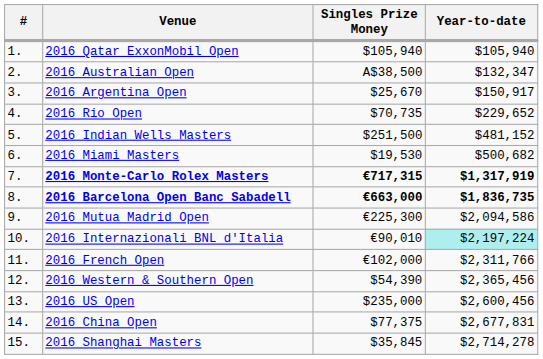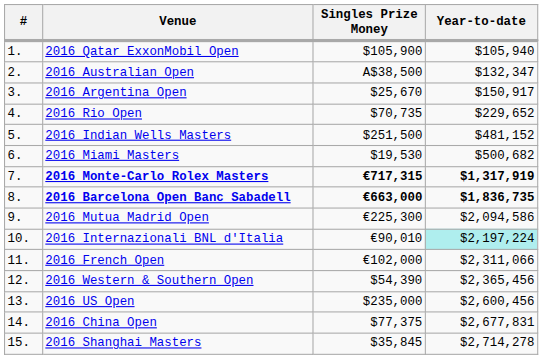 <table class="wikitable" style="font-size:90%">
 <tr>
 <th style="width:30px;">#</th>
 <th style="width:250px;">Venue</th>
 <th style="width:100px;">Singles Prize Money</th>
 <th style="width:100px;">Year-to-date</th>
 </tr>
 <tr style="text-align:center; border-bottom:3px solid darkgrey">
 </tr>
 <tr>
 <td>1.</td>
 <td><a href='#'>2016 Qatar ExxonMobil Open</a></td>
-<td style="text-align:right;">$105,940</td>
+<td style="text-align:right;">$105,900</td>
 <td style="text-align:right;">$105,940</td>
 </tr>
 <tr>
 <td>2.</td>
 <td><a href='#'>2016 Australian Open</a></td>
 <td style="text-align:right;">A$38,500</td>
 <td style="text-align:right;">$132,347</td>
 </tr>
 <tr>
 <td>3.</td>
 <td><a href='#'>2016 Argentina Open</a></td>
 <td style="text-align:right;">$25,670</td>
 <td style="text-align:right;">$150,917</td>
 </tr>
 <tr>
 <td>4.</td>
 <td><a href='#'>2016 Rio Open</a></td>
 <td style="text-align:right;">$70,735</td>
 <td style="text-align:right;">$229,652</td>
 </tr>
 <tr>
 <td>5.</td>
 <td><a href='#'>2016 Indian Wells Masters</a></td>
 <td style="text-align:right;">$251,500</td>
 <td style="text-align:right;">$481,152</td>
 </tr>
 <tr>
 <td>6.</td>
 <td><a href='#'>2016 Miami Masters</a></td>
 <td style="text-align:right;">$19,530</td>
 <td style="text-align:right;">$500,682</td>
 </tr>
 <tr>
 <td>7.</td>
 <td><strong><a href='#'>2016 Monte-Carlo Rolex Masters</a></strong></td>
 <td style="text-align:right;"><strong>€717,315</strong></td>
 <td style="text-align:right;"><strong>$1,317,919</strong></td>
 </tr>
 <tr>
 <td>8.</td>
 <td><strong><a href='#'>2016 Barcelona Open Banc Sabadell</a></strong></td>
 <td style="text-align:right;"><strong>€663,000</strong></td>
 <td style="text-align:right;"><strong>$1,836,735</strong></td>
 </tr>
 <tr>
 <td>9.</td>
 <td><a href='#'>2016 Mutua Madrid Open</a></td>
 <td style="text-align:right;">€225,300</td>
 <td style="text-align:right;">$2,094,586</td>
 </tr>
 <tr>
 <td>10.</td>
 <td><a href='#'>2016 Internazionali BNL d'Italia</a></td>
 <td style="text-align:right;">€90,010</td>
 <td :ri style="background: paleturquoise; text-align:right;">$2,197,224</td>
 </tr>
 <tr>
 <td>11.</td>
 <td><a href='#'>2016 French Open</a></td>
 <td style="text-align:right;">€102,000</td>
-<td style="text-align:right;">$2,311,766</td>
+<td style="text-align:right;">$2,311,066</td>
 </tr>
 <tr>
 <td>12.</td>
 <td><a href='#'>2016 Western & Southern Open</a></td>
 <td style="text-align:right;">$54,390</td>
 <td style="text-align:right;">$2,365,456</td>
 </tr>
 <tr>
 <td>13.</td>
 <td><a href='#'>2016 US Open</a></td>
 <td style="text-align:right;">$235,000</td>
 <td style="text-align:right;">$2,600,456</td>
 </tr>
 <tr>
 <td>14.</td>
 <td><a href='#'>2016 China Open</a></td>
 <td style="text-align:right;">$77,375</td>
 <td style="text-align:right;">$2,677,831</td>
 </tr>
 <tr>
 <td>15.</td>
 <td><a href='#'>2016 Shanghai Masters</a></td>
 <td style="text-align:right;">$35,845</td>
 <td style="text-align:right;">$2,714,278</td>
 </tr>
 </table>
